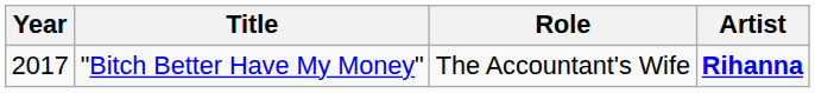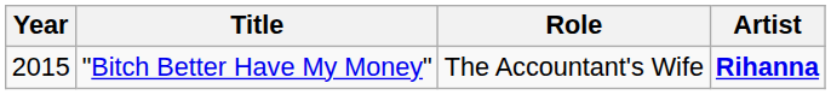 <table class="wikitable">
 <tr>
 <th>Year</th>
 <th>Title</th>
 <th>Role</th>
 <th>Artist</th>
 </tr>
 <tr>
-<td>2017</td>
+<td>2015</td>
 <td>"<a href='#'>Bitch Better Have My Money</a>"</td>
 <td>The Accountant's Wife</td>
 <td><strong><a href='#'>Rihanna</a></strong></td>
 </tr>
 </table>
